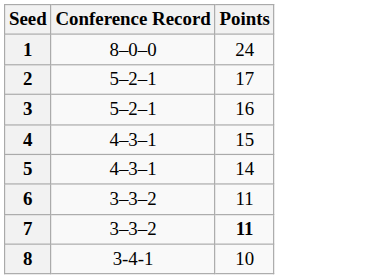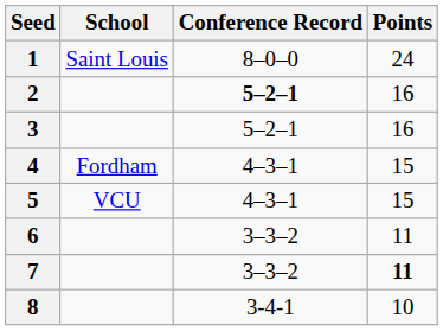 <table class="wikitable" style="text-align:center">
 <tr>
 <th>Seed</th>
+<th>School</th>
 <th>Conference Record</th>
 <th>Points</th>
 </tr>
 <tr>
 <th>1</th>
+<td><a href='#'>Saint Louis</a></td>
 <td>8–0–0</td>
 <td>24</td>
 </tr>
 <tr>
 <th>2</th>
-<td>5–2–1</td>
-<td>17</td>
+<td></td>
+<td><strong>5–2–1</strong></td>
+<td>16</td>
 </tr>
 <tr>
 <th>3</th>
+<td></td>
 <td>5–2–1</td>
 <td>16</td>
 </tr>
 <tr>
 <th>4</th>
+<td><a href='#'>Fordham</a></td>
 <td>4–3–1</td>
 <td>15</td>
 </tr>
 <tr>
 <th>5</th>
+<td><a href='#'>VCU</a></td>
 <td>4–3–1</td>
-<td>14</td>
+<td>15</td>
 </tr>
 <tr>
 <th>6</th>
+<td></td>
 <td>3–3–2</td>
 <td>11</td>
 </tr>
 <tr>
 <th>7</th>
+<td></td>
 <td>3–3–2</td>
 <td><strong>11</strong></td>
 </tr>
 <tr>
 <th>8</th>
+<td></td>
 <td>3-4-1</td>
 <td>10</td>
 </tr>
 </table>
